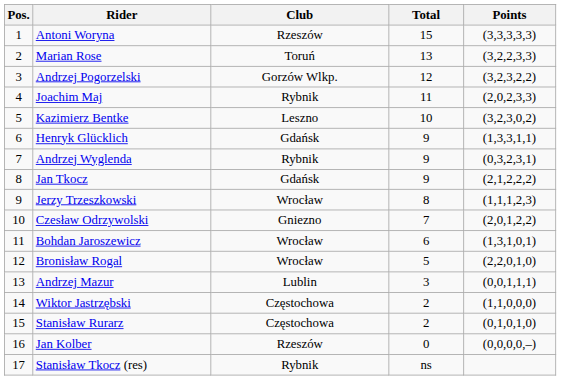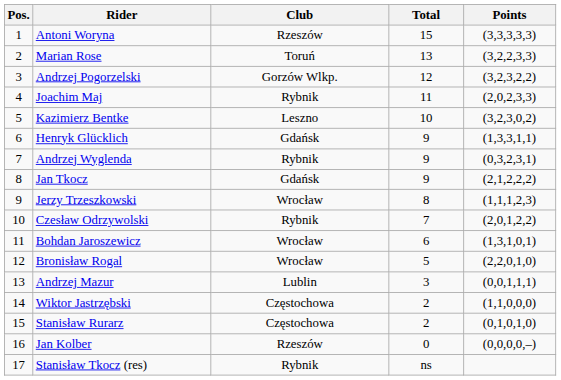 <table class=wikitable style="font-size:93%;">
 <tr>
 <th width=25px>Pos.</th>
 <th width=200px>Rider</th>
 <th width=200px>Club</th>
 <th width=80px>Total</th>
 <th width=100px>Points</th>
 </tr>
 <tr align=center>
 <td>1</td>
 <td align=left><a href='#'>Antoni Woryna</a></td>
 <td>Rzeszów</td>
 <td>15</td>
 <td>(3,3,3,3,3)</td>
 </tr>
 <tr align=center>
 <td>2</td>
 <td align=left><a href='#'>Marian Rose</a></td>
 <td>Toruń</td>
 <td>13</td>
 <td>(3,2,2,3,3)</td>
 </tr>
 <tr align=center>
 <td>3</td>
 <td align=left><a href='#'>Andrzej Pogorzelski</a></td>
 <td>Gorzów Wlkp.</td>
 <td>12</td>
 <td>(3,2,3,2,2)</td>
 </tr>
 <tr align=center>
 <td>4</td>
 <td align=left><a href='#'>Joachim Maj</a></td>
 <td>Rybnik</td>
 <td>11</td>
 <td>(2,0,2,3,3)</td>
 </tr>
 <tr align=center>
 <td>5</td>
 <td align=left><a href='#'>Kazimierz Bentke</a></td>
 <td>Leszno</td>
 <td>10</td>
 <td>(3,2,3,0,2)</td>
 </tr>
 <tr align=center>
 <td>6</td>
 <td align=left><a href='#'>Henryk Glücklich</a></td>
 <td>Gdańsk</td>
 <td>9</td>
 <td>(1,3,3,1,1)</td>
 </tr>
 <tr align=center>
 <td>7</td>
 <td align=left><a href='#'>Andrzej Wyglenda</a></td>
 <td>Rybnik</td>
 <td>9</td>
 <td>(0,3,2,3,1)</td>
 </tr>
 <tr align=center>
 <td>8</td>
 <td align=left><a href='#'>Jan Tkocz</a></td>
 <td>Gdańsk</td>
 <td>9</td>
 <td>(2,1,2,2,2)</td>
 </tr>
 <tr align=center>
 <td>9</td>
 <td align=left><a href='#'>Jerzy Trzeszkowski</a></td>
 <td>Wrocław</td>
 <td>8</td>
 <td>(1,1,1,2,3)</td>
 </tr>
 <tr align=center>
 <td>10</td>
 <td align=left><a href='#'>Czesław Odrzywolski</a></td>
-<td>Gniezno</td>
+<td>Rybnik</td>
 <td>7</td>
 <td>(2,0,1,2,2)</td>
 </tr>
 <tr align=center>
 <td>11</td>
 <td align=left><a href='#'>Bohdan Jaroszewicz</a></td>
 <td>Wrocław</td>
 <td>6</td>
 <td>(1,3,1,0,1)</td>
 </tr>
 <tr align=center>
 <td>12</td>
 <td align=left><a href='#'>Bronisław Rogal</a></td>
 <td>Wrocław</td>
 <td>5</td>
 <td>(2,2,0,1,0)</td>
 </tr>
 <tr align=center>
 <td>13</td>
 <td align=left><a href='#'>Andrzej Mazur</a></td>
 <td>Lublin</td>
 <td>3</td>
 <td>(0,0,1,1,1)</td>
 </tr>
 <tr align=center>
 <td>14</td>
 <td align=left><a href='#'>Wiktor Jastrzębski</a></td>
 <td>Częstochowa</td>
 <td>2</td>
 <td>(1,1,0,0,0)</td>
 </tr>
 <tr align=center>
 <td>15</td>
 <td align=left><a href='#'>Stanisław Rurarz</a></td>
 <td>Częstochowa</td>
 <td>2</td>
 <td>(0,1,0,1,0)</td>
 </tr>
 <tr align=center>
 <td>16</td>
 <td align=left><a href='#'>Jan Kolber</a></td>
 <td>Rzeszów</td>
 <td>0</td>
 <td>(0,0,0,0,–)</td>
 </tr>
 <tr align=center>
 <td>17</td>
 <td align=left><a href='#'>Stanisław Tkocz</a> (res)</td>
 <td>Rybnik</td>
 <td>ns</td>
 <td></td>
 </tr>
 </table>
